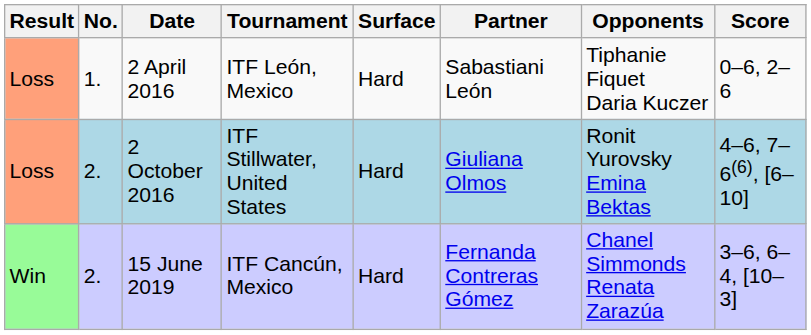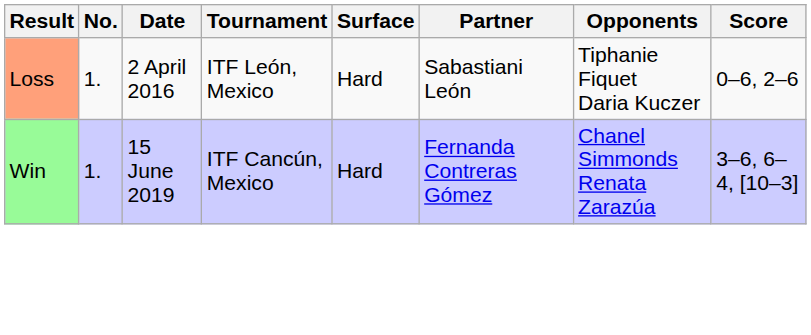 <table class="sortable wikitable">
 <tr>
 <th>Result</th>
 <th class="unsortable">No.</th>
 <th>Date</th>
 <th>Tournament</th>
 <th>Surface</th>
 <th>Partner</th>
 <th>Opponents</th>
 <th class="unsortable">Score</th>
 </tr>
 <tr>
 <td style="background:#ffa07a;">Loss</td>
 <td>1.</td>
 <td>2 April 2016</td>
 <td>ITF León, <br>Mexico</td>
 <td>Hard</td>
 <td> Sabastiani León</td>
 <td> Tiphanie Fiquet <br>  Daria Kuczer</td>
 <td>0–6, 2–6</td>
 </tr>
-<tr style="background:lightblue;">
-<td style="background:#ffa07a;">Loss</td>
-<td>2.</td>
-<td>2 October 2016</td>
-<td>ITF Stillwater, <br>United States</td>
-<td>Hard</td>
-<td> <a href='#'>Giuliana Olmos</a></td>
-<td> Ronit Yurovsky <br>  <a href='#'>Emina Bektas</a></td>
-<td>4–6, 7–6<sup>(6)</sup>, [6–10]</td>
-</tr>
 <tr style="background:#ccccff;">
 <td style="background:#98fb98;">Win</td>
-<td>2.</td>
+<td>1.</td>
 <td>15 June 2019</td>
 <td>ITF Cancún, <br>Mexico</td>
 <td>Hard</td>
 <td> <a href='#'>Fernanda Contreras Gómez</a></td>
 <td> <a href='#'>Chanel Simmonds</a> <br>  <a href='#'>Renata Zarazúa</a></td>
 <td>3–6, 6–4, [10–3]</td>
 </tr>
 </table>
